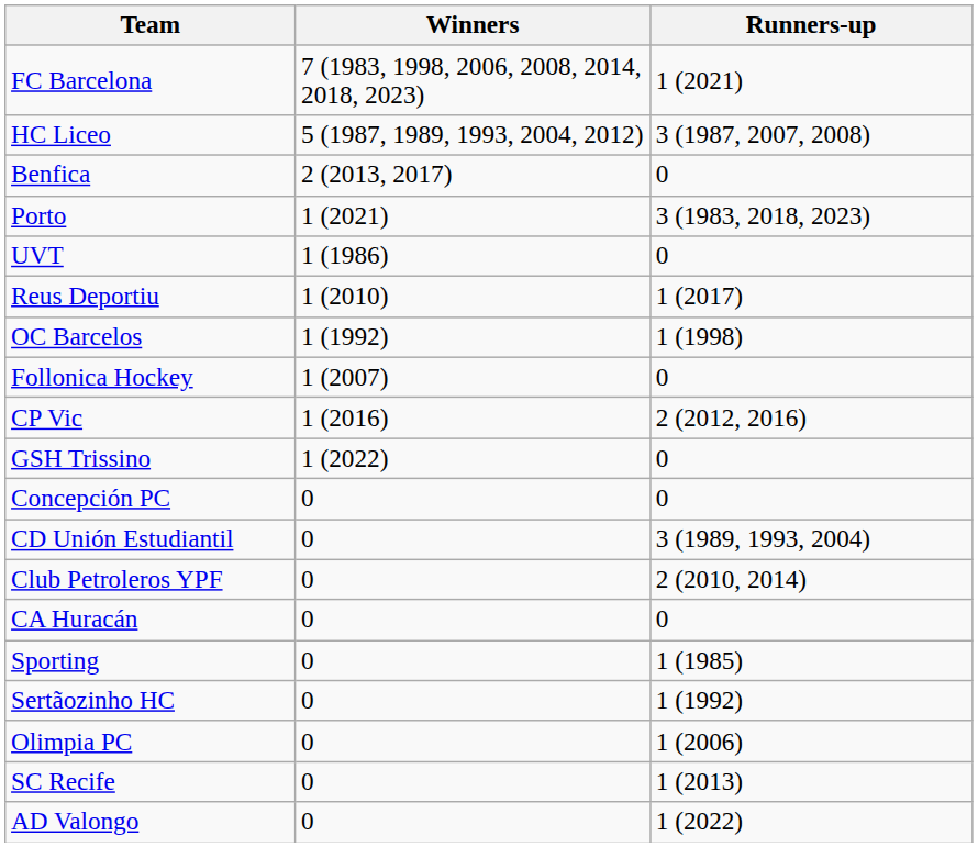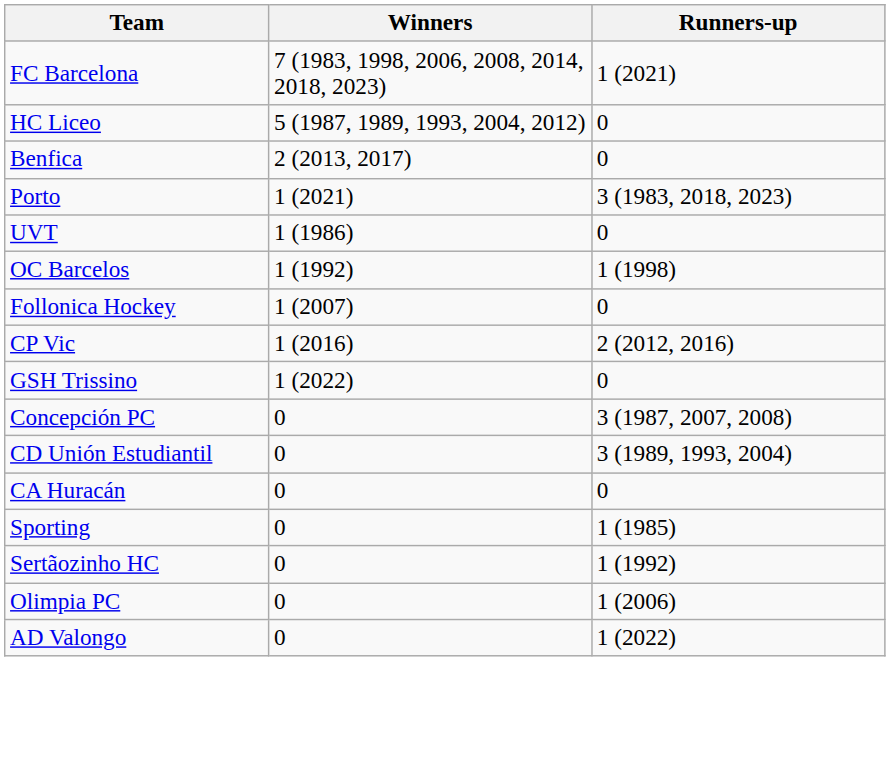 <table class="wikitable">
 <tr>
 <th width=18%>Team</th>
 <th width=22%>Winners</th>
 <th width=20%>Runners-up</th>
 </tr>
 <tr>
 <td> <a href='#'>FC Barcelona</a></td>
 <td>7 (1983, 1998, 2006, 2008, 2014, 2018, 2023)</td>
 <td>1 (2021)</td>
 </tr>
 <tr>
 <td> <a href='#'>HC Liceo</a></td>
 <td>5 (1987, 1989, 1993, 2004, 2012)</td>
-<td>3 (1987, 2007, 2008)</td>
+<td>0</td>
 </tr>
 <tr>
 <td> <a href='#'>Benfica</a></td>
 <td>2 (2013, 2017)</td>
 <td>0</td>
 </tr>
 <tr>
 <td> <a href='#'>Porto</a></td>
 <td>1 (2021)</td>
 <td>3 (1983, 2018, 2023)</td>
 </tr>
 <tr>
 <td> <a href='#'>UVT</a></td>
 <td>1 (1986)</td>
 <td>0</td>
-</tr>
-<tr>
-<td> <a href='#'>Reus Deportiu</a></td>
-<td>1 (2010)</td>
-<td>1 (2017)</td>
 </tr>
 <tr>
 <td> <a href='#'>OC Barcelos</a></td>
 <td>1 (1992)</td>
 <td>1 (1998)</td>
 </tr>
 <tr>
 <td> <a href='#'>Follonica Hockey</a></td>
 <td>1 (2007)</td>
 <td>0</td>
 </tr>
 <tr>
 <td> <a href='#'>CP Vic</a></td>
 <td>1 (2016)</td>
 <td>2 (2012, 2016)</td>
 </tr>
 <tr>
 <td> <a href='#'>GSH Trissino</a></td>
 <td>1 (2022)</td>
 <td>0</td>
 </tr>
 <tr>
 <td> <a href='#'>Concepción PC</a></td>
 <td>0</td>
-<td>0</td>
+<td>3 (1987, 2007, 2008)</td>
 </tr>
 <tr>
 <td> <a href='#'>CD Unión Estudiantil</a></td>
 <td>0</td>
 <td>3 (1989, 1993, 2004)</td>
-</tr>
-<tr>
-<td> <a href='#'>Club Petroleros YPF</a></td>
-<td>0</td>
-<td>2 (2010, 2014)</td>
 </tr>
 <tr>
 <td> <a href='#'>CA Huracán</a></td>
 <td>0</td>
 <td>0</td>
 </tr>
 <tr>
 <td> <a href='#'>Sporting</a></td>
 <td>0</td>
 <td>1 (1985)</td>
 </tr>
 <tr>
 <td> <a href='#'>Sertãozinho HC</a></td>
 <td>0</td>
 <td>1 (1992)</td>
 </tr>
 <tr>
 <td> <a href='#'>Olimpia PC</a></td>
 <td>0</td>
 <td>1 (2006)</td>
 </tr>
 <tr>
-<td> <a href='#'>SC Recife</a></td>
-<td>0</td>
-<td>1 (2013)</td>
-</tr>
-<tr>
 <td> <a href='#'>AD Valongo</a></td>
 <td>0</td>
 <td>1 (2022)</td>
 </tr>
 </table>
